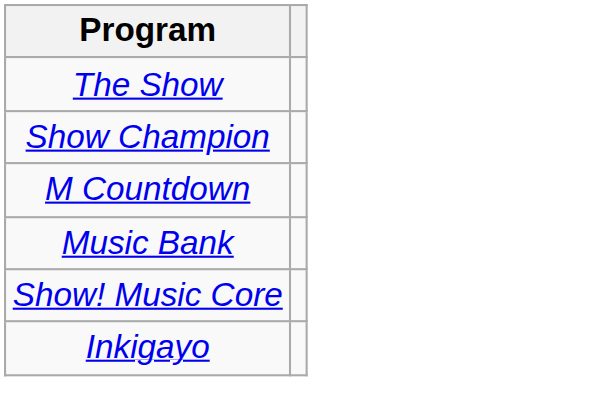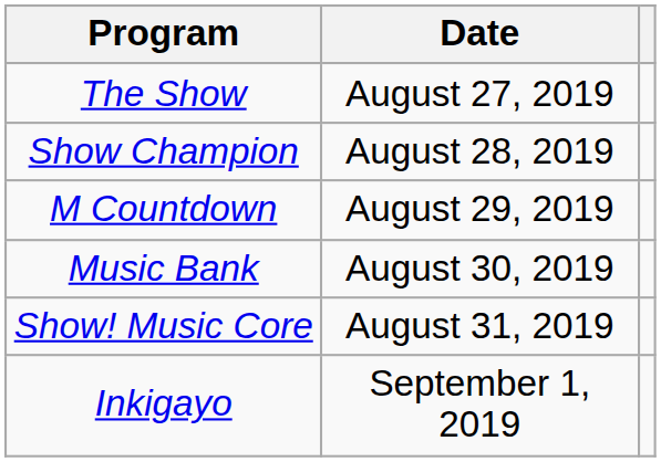 <table class="sortable wikitable" style="text-align:center;">
 <tr>
 <th>Program</th>
+<th width="130">Date</th>
 <th class="unsortable"></th>
 </tr>
 <tr>
 <td><em><a href='#'>The Show</a></em></td>
+<td>August 27, 2019</td>
 <td></td>
 </tr>
 <tr>
 <td><em><a href='#'>Show Champion</a></em></td>
+<td>August 28, 2019</td>
 <td></td>
 </tr>
 <tr>
 <td><em><a href='#'>M Countdown</a></em></td>
+<td>August 29, 2019</td>
 <td></td>
 </tr>
 <tr>
 <td><em><a href='#'>Music Bank</a></em></td>
+<td>August 30, 2019</td>
 <td></td>
 </tr>
 <tr>
 <td><em><a href='#'>Show! Music Core</a></em></td>
+<td>August 31, 2019</td>
 <td></td>
 </tr>
 <tr>
 <td><em><a href='#'>Inkigayo</a></em></td>
+<td>September 1, 2019</td>
 <td></td>
 </tr>
 </table>
